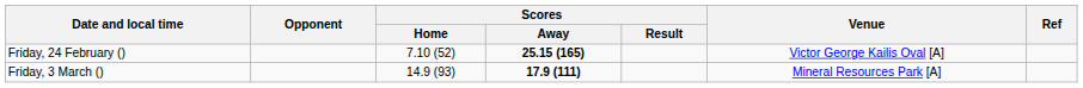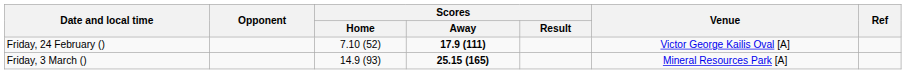 <table class="wikitable plainrowheaders" style="font-size:90%; width:100%; text-align:center;">
 <tr>
 <th rowspan="2" scope="col">Date and local time</th>
 <th rowspan="2" scope="col">Opponent</th>
 <th colspan="3" scope="col">Scores</th>
 <th rowspan="2" scope="col">Venue</th>
 <th rowspan="2" scope="col">Ref</th>
 </tr>
 <tr>
 <th scope="col">Home</th>
 <th scope="col">Away</th>
 <th scope="col">Result</th>
 </tr>
 <tr>
 <td align="left">Friday, 24 February ()</td>
 <td align="left"></td>
 <td>7.10 (52)</td>
-<td><strong>25.15 (165)</strong></td>
+<td><strong>17.9 (111)</strong></td>
 <td></td>
 <td><a href='#'>Victor George Kailis Oval</a> [A]</td>
 <td></td>
 </tr>
 <tr>
 <td align="left">Friday, 3 March ()</td>
 <td align="left"></td>
 <td>14.9 (93)</td>
-<td><strong>17.9 (111)</strong></td>
+<td><strong>25.15 (165)</strong></td>
 <td></td>
 <td><a href='#'>Mineral Resources Park</a> [A]</td>
 <td></td>
 </tr>
 </table>
